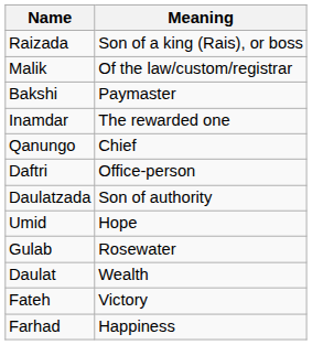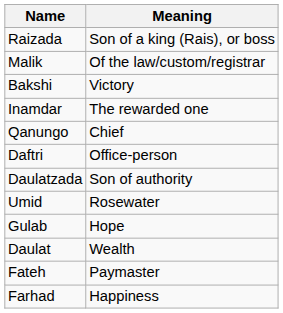 <table class="wikitable" style="margin-left: auto; margin-right: auto; border: none;">
 <tr>
 <th>Name</th>
 <th>Meaning</th>
 </tr>
 <tr>
 <td>Raizada</td>
 <td>Son of a king (Rais), or boss</td>
 </tr>
 <tr>
 <td>Malik</td>
 <td>Of the law/custom/registrar</td>
 </tr>
 <tr>
 <td>Bakshi</td>
-<td>Paymaster</td>
+<td>Victory</td>
 </tr>
 <tr>
 <td>Inamdar</td>
 <td>The rewarded one</td>
 </tr>
 <tr>
 <td>Qanungo</td>
 <td>Chief</td>
 </tr>
 <tr>
 <td>Daftri</td>
 <td>Office-person</td>
 </tr>
 <tr>
 <td>Daulatzada</td>
 <td>Son of authority</td>
 </tr>
 <tr>
 <td>Umid</td>
-<td>Hope</td>
+<td>Rosewater</td>
 </tr>
 <tr>
 <td>Gulab</td>
-<td>Rosewater</td>
+<td>Hope</td>
 </tr>
 <tr>
 <td>Daulat</td>
 <td>Wealth</td>
 </tr>
 <tr>
 <td>Fateh</td>
-<td>Victory</td>
+<td>Paymaster</td>
 </tr>
 <tr>
 <td>Farhad</td>
 <td>Happiness</td>
 </tr>
 </table>
